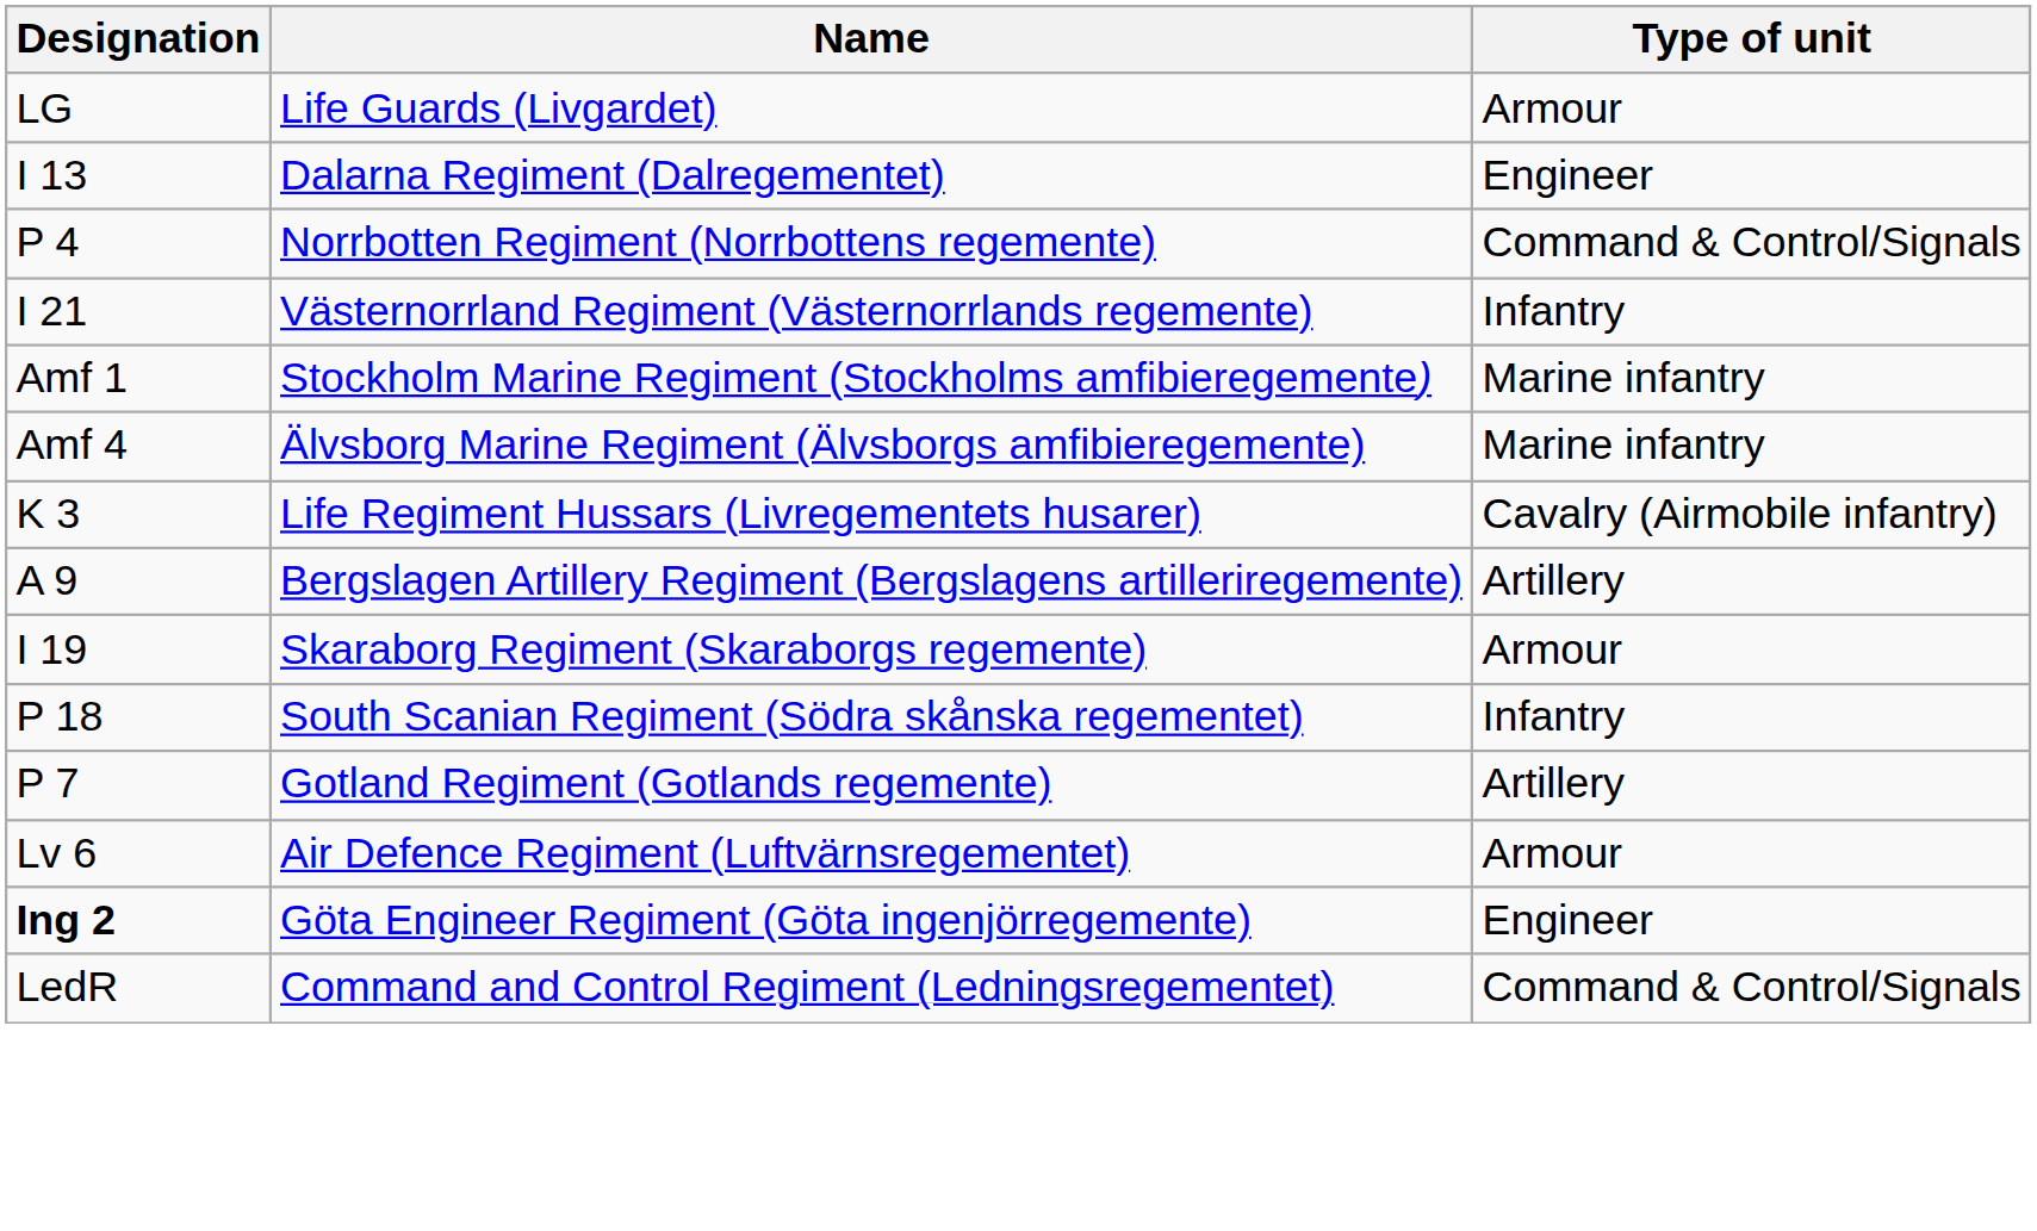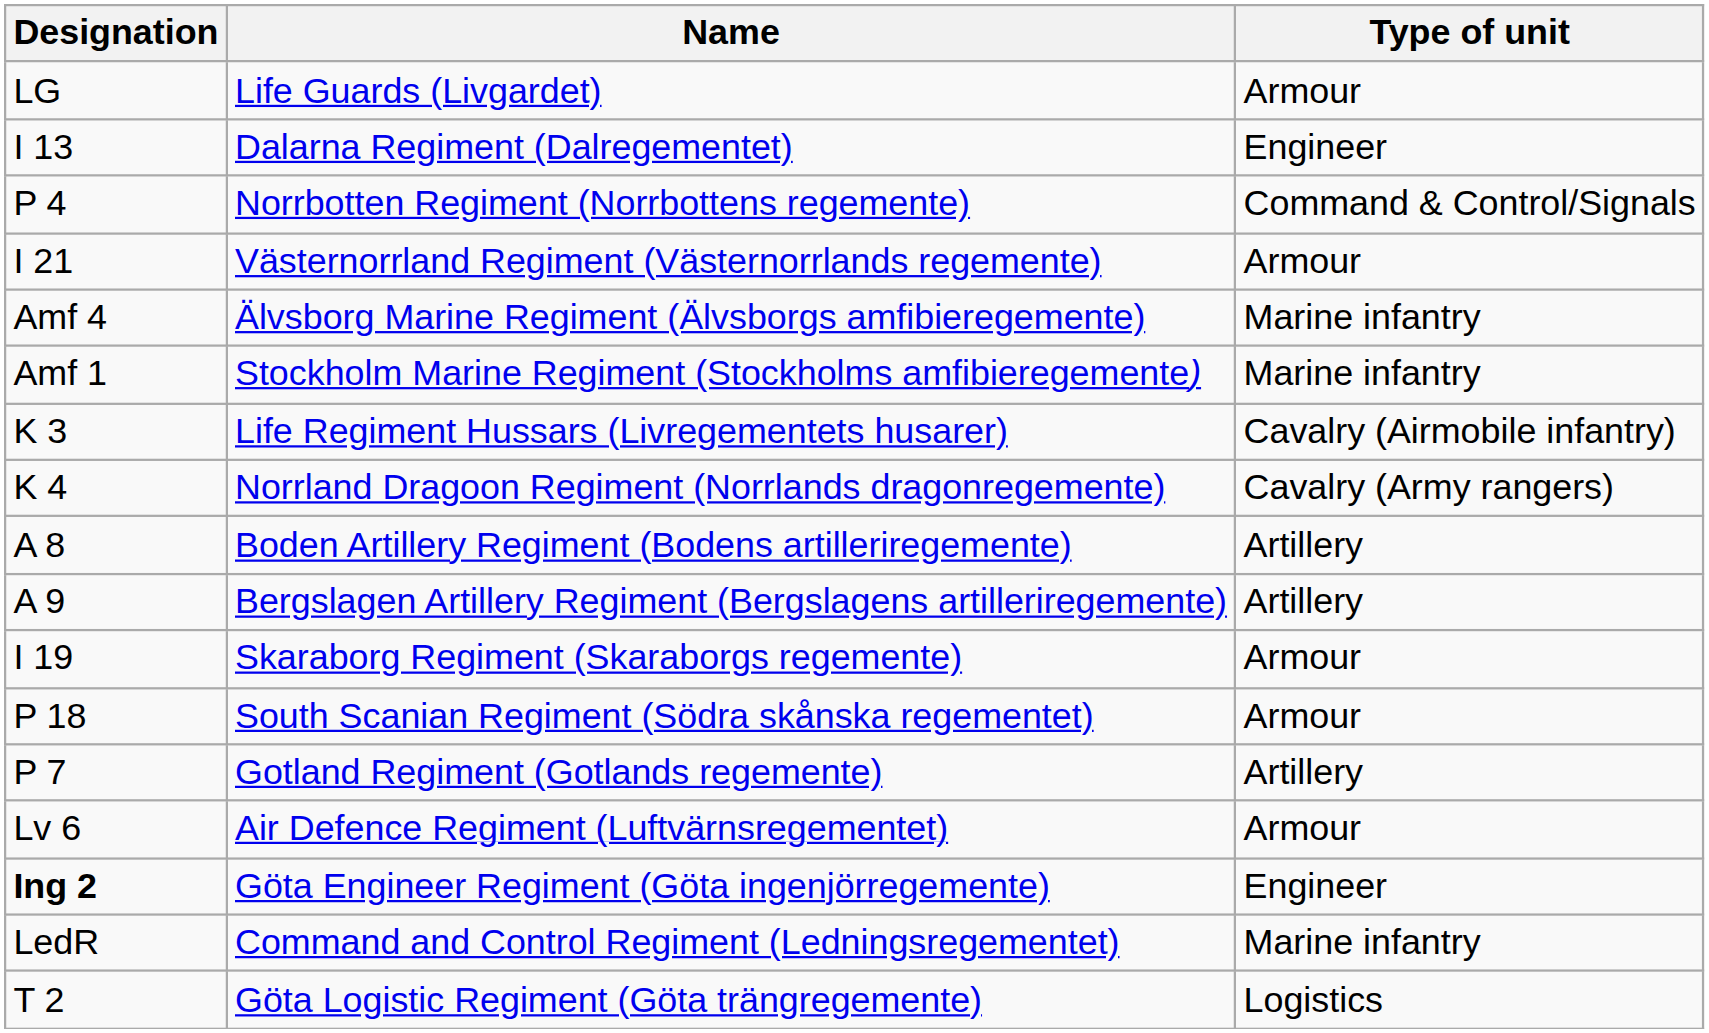 <table class="wikitable">
 <tr>
 <th>Designation</th>
 <th>Name</th>
 <th>Type of unit</th>
 </tr>
 <tr>
 <td>LG</td>
 <td><a href='#'>Life Guards (Livgardet)</a></td>
 <td>Armour</td>
 </tr>
 <tr>
 <td>I 13</td>
 <td><a href='#'>Dalarna Regiment (Dalregementet)</a></td>
 <td>Engineer</td>
 </tr>
 <tr>
 <td>P 4</td>
 <td><a href='#'>Norrbotten Regiment (Norrbottens regemente)</a></td>
 <td>Command & Control/Signals</td>
 </tr>
 <tr>
 <td>I 21</td>
 <td><a href='#'>Västernorrland Regiment (Västernorrlands regemente)</a></td>
-<td>Infantry</td>
+<td>Armour</td>
+</tr>
+<tr>
+<td>Amf 4</td>
+<td><a href='#'>Älvsborg Marine Regiment (Älvsborgs amfibieregemente)</a></td>
+<td>Marine infantry</td>
 </tr>
 <tr>
 <td>Amf 1</td>
 <td><a href='#'>Stockholm Marine Regiment (Stockholms amfibieregemente<em>)</em></a></td>
 <td>Marine infantry</td>
 </tr>
 <tr>
-<td>Amf 4</td>
-<td><a href='#'>Älvsborg Marine Regiment (Älvsborgs amfibieregemente)</a></td>
-<td>Marine infantry</td>
-</tr>
-<tr>
 <td>K 3</td>
 <td><a href='#'>Life Regiment Hussars (Livregementets husarer)</a></td>
 <td>Cavalry (Airmobile infantry)</td>
+</tr>
+<tr>
+<td>K 4</td>
+<td><a href='#'>Norrland Dragoon Regiment (Norrlands dragonregemente)</a></td>
+<td>Cavalry (Army rangers)</td>
+</tr>
+<tr>
+<td>A 8</td>
+<td><a href='#'>Boden Artillery Regiment (Bodens artilleriregemente)</a></td>
+<td>Artillery</td>
 </tr>
 <tr>
 <td>A 9</td>
 <td><a href='#'>Bergslagen Artillery Regiment (Bergslagens artilleriregemente)</a></td>
 <td>Artillery</td>
 </tr>
 <tr>
 <td>I 19</td>
 <td><a href='#'>Skaraborg Regiment (Skaraborgs regemente)</a></td>
 <td>Armour</td>
 </tr>
 <tr>
 <td>P 18</td>
 <td><a href='#'>South Scanian Regiment (Södra skånska regementet)</a></td>
-<td>Infantry</td>
+<td>Armour</td>
 </tr>
 <tr>
 <td>P 7</td>
 <td><a href='#'>Gotland Regiment (Gotlands regemente)</a></td>
 <td>Artillery</td>
 </tr>
 <tr>
 <td>Lv 6</td>
 <td><a href='#'>Air Defence Regiment (Luftvärnsregementet)</a></td>
 <td>Armour</td>
 </tr>
 <tr>
 <td><strong>Ing 2</strong></td>
 <td><a href='#'>Göta Engineer Regiment (Göta ingenjörregemente)</a></td>
 <td>Engineer</td>
 </tr>
 <tr>
 <td>LedR</td>
 <td><a href='#'>Command and Control Regiment (Ledningsregementet)</a></td>
-<td>Command & Control/Signals</td>
+<td>Marine infantry</td>
+</tr>
+<tr>
+<td>T 2</td>
+<td><a href='#'>Göta Logistic Regiment (Göta trängregemente)</a></td>
+<td>Logistics</td>
 </tr>
 </table>
